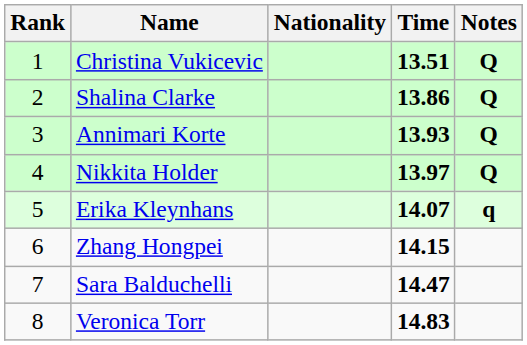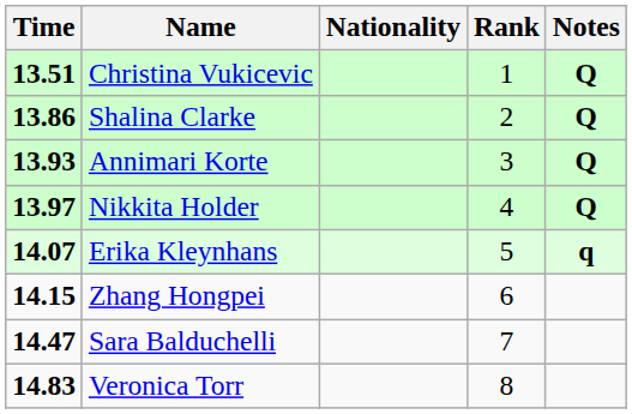 <table class="wikitable sortable" style="text-align:center">
 <tr>
-<th>Rank</th>
+<th>Time</th>
 <th>Name</th>
 <th>Nationality</th>
-<th>Time</th>
+<th>Rank</th>
 <th>Notes</th>
 </tr>
 <tr bgcolor=ccffcc>
-<td>1</td>
+<td><strong>13.51</strong></td>
 <td align=left><a href='#'>Christina Vukicevic</a></td>
 <td align=left></td>
-<td><strong>13.51</strong></td>
+<td>1</td>
 <td><strong>Q</strong></td>
 </tr>
 <tr bgcolor=ccffcc>
-<td>2</td>
+<td><strong>13.86</strong></td>
 <td align=left><a href='#'>Shalina Clarke</a></td>
 <td align=left></td>
-<td><strong>13.86</strong></td>
+<td>2</td>
 <td><strong>Q</strong></td>
 </tr>
 <tr bgcolor=ccffcc>
-<td>3</td>
+<td><strong>13.93</strong></td>
 <td align=left><a href='#'>Annimari Korte</a></td>
 <td align=left></td>
-<td><strong>13.93</strong></td>
+<td>3</td>
 <td><strong>Q</strong></td>
 </tr>
 <tr bgcolor=ccffcc>
-<td>4</td>
+<td><strong>13.97</strong></td>
 <td align=left><a href='#'>Nikkita Holder</a></td>
 <td align=left></td>
-<td><strong>13.97</strong></td>
+<td>4</td>
 <td><strong>Q</strong></td>
 </tr>
 <tr bgcolor=ddffdd>
-<td>5</td>
+<td><strong>14.07</strong></td>
 <td align=left><a href='#'>Erika Kleynhans</a></td>
 <td align=left></td>
-<td><strong>14.07</strong></td>
+<td>5</td>
 <td><strong>q</strong></td>
 </tr>
 <tr>
-<td>6</td>
+<td><strong>14.15</strong></td>
 <td align=left><a href='#'>Zhang Hongpei</a></td>
 <td align=left></td>
-<td><strong>14.15</strong></td>
+<td>6</td>
 <td></td>
 </tr>
 <tr>
-<td>7</td>
+<td><strong>14.47</strong></td>
 <td align=left><a href='#'>Sara Balduchelli</a></td>
 <td align=left></td>
-<td><strong>14.47</strong></td>
+<td>7</td>
 <td></td>
 </tr>
 <tr>
-<td>8</td>
+<td><strong>14.83</strong></td>
 <td align=left><a href='#'>Veronica Torr</a></td>
 <td align=left></td>
-<td><strong>14.83</strong></td>
+<td>8</td>
 <td></td>
 </tr>
 </table>
